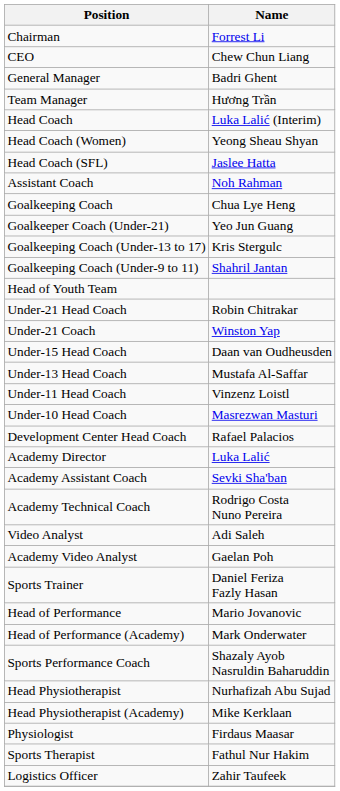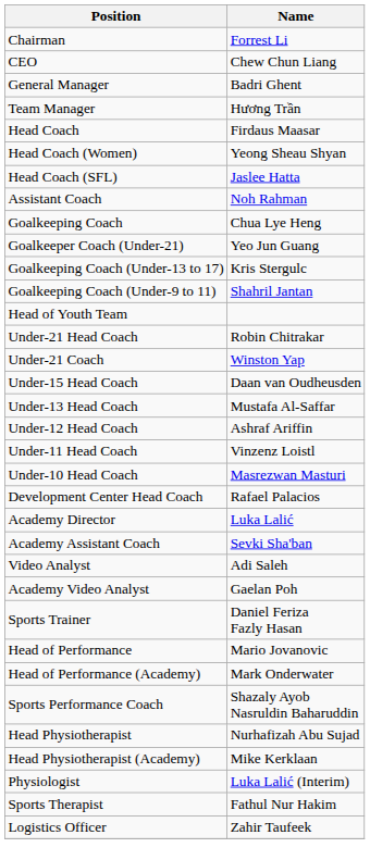 <table class="wikitable">
 <tr>
 <th>Position</th>
 <th>Name</th>
 </tr>
 <tr>
 <td>Chairman</td>
 <td> <a href='#'>Forrest Li</a></td>
 </tr>
 <tr>
 <td>CEO</td>
 <td> Chew Chun Liang</td>
 </tr>
 <tr>
 <td>General Manager</td>
 <td> Badri Ghent</td>
 </tr>
 <tr>
 <td>Team Manager</td>
 <td> Hương Trần</td>
 </tr>
 <tr>
 <td>Head Coach</td>
-<td> <a href='#'>Luka Lalić</a> (Interim)</td>
+<td> Firdaus Maasar</td>
 </tr>
 <tr>
 <td>Head Coach (Women)</td>
 <td> Yeong Sheau Shyan</td>
 </tr>
 <tr>
 <td>Head Coach (SFL)</td>
 <td> <a href='#'>Jaslee Hatta</a></td>
 </tr>
 <tr>
 <td>Assistant Coach</td>
 <td> <a href='#'>Noh Rahman</a></td>
 </tr>
 <tr>
 <td>Goalkeeping Coach</td>
 <td> Chua Lye Heng</td>
 </tr>
 <tr>
 <td>Goalkeeper Coach (Under-21)</td>
 <td> Yeo Jun Guang</td>
 </tr>
 <tr>
 <td>Goalkeeping Coach (Under-13 to 17)</td>
 <td> Kris Stergulc <br></td>
 </tr>
 <tr>
 <td>Goalkeeping Coach (Under-9 to 11)</td>
 <td> <a href='#'>Shahril Jantan</a></td>
 </tr>
 <tr>
 <td>Head of Youth Team</td>
 <td></td>
 </tr>
 <tr>
 <td>Under-21 Head Coach</td>
 <td> Robin Chitrakar</td>
 </tr>
 <tr>
 <td>Under-21 Coach</td>
 <td> <a href='#'>Winston Yap</a></td>
 </tr>
 <tr>
 <td>Under-15 Head Coach</td>
 <td> Daan van Oudheusden</td>
 </tr>
 <tr>
 <td>Under-13 Head Coach</td>
 <td> Mustafa Al-Saffar</td>
 </tr>
 <tr>
+<td>Under-12 Head Coach</td>
+<td> Ashraf Ariffin</td>
+</tr>
+<tr>
 <td>Under-11 Head Coach</td>
 <td> Vinzenz Loistl</td>
 </tr>
 <tr>
 <td>Under-10 Head Coach</td>
 <td> <a href='#'>Masrezwan Masturi</a></td>
 </tr>
 <tr>
 <td>Development Center Head Coach</td>
 <td> Rafael Palacios <br></td>
 </tr>
 <tr>
 <td>Academy Director</td>
 <td> <a href='#'>Luka Lalić</a></td>
 </tr>
 <tr>
 <td>Academy Assistant Coach</td>
 <td> <a href='#'>Sevki Sha'ban</a></td>
-</tr>
-<tr>
-<td>Academy Technical Coach</td>
-<td> Rodrigo Costa <br>   Nuno Pereira <br></td>
 </tr>
 <tr>
 <td>Video Analyst</td>
 <td> Adi Saleh</td>
 </tr>
 <tr>
 <td>Academy Video Analyst</td>
 <td> Gaelan Poh</td>
 </tr>
 <tr>
 <td>Sports Trainer</td>
 <td> Daniel Feriza <br>  Fazly Hasan</td>
 </tr>
 <tr>
 <td>Head of Performance</td>
 <td> Mario Jovanovic</td>
 </tr>
 <tr>
 <td>Head of Performance (Academy)</td>
 <td> Mark Onderwater</td>
 </tr>
 <tr>
 <td>Sports Performance Coach</td>
 <td> Shazaly Ayob <br>  Nasruldin Baharuddin</td>
 </tr>
 <tr>
 <td>Head Physiotherapist</td>
 <td> Nurhafizah Abu Sujad </td>
 </tr>
 <tr>
 <td>Head Physiotherapist (Academy)</td>
 <td> Mike Kerklaan</td>
 </tr>
 <tr>
 <td>Physiologist</td>
-<td> Firdaus Maasar</td>
+<td> <a href='#'>Luka Lalić</a> (Interim)</td>
 </tr>
 <tr>
 <td>Sports Therapist</td>
 <td> Fathul Nur Hakim</td>
 </tr>
 <tr>
 <td>Logistics Officer</td>
 <td> Zahir Taufeek</td>
 </tr>
 <tr>
 </tr>
 </table>
